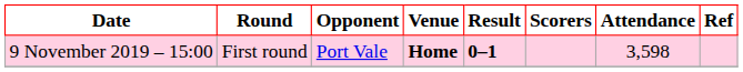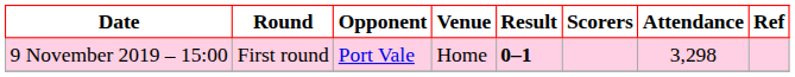 <table class="wikitable">
 <tr>
 <th style="background:#FFFFFF; color:black; border:1px solid red;">Date</th>
 <th style="background:#FFFFFF; color:black; border:1px solid red;">Round</th>
 <th style="background:#FFFFFF; color:black; border:1px solid red;">Opponent</th>
 <th style="background:#FFFFFF; color:black; border:1px solid red;">Venue</th>
 <th style="background:#FFFFFF; color:black; border:1px solid red;">Result</th>
 <th style="background:#FFFFFF; color:black; border:1px solid red;">Scorers</th>
 <th style="background:#FFFFFF; color:black; border:1px solid red;">Attendance</th>
 <th style="background:#FFFFFF; color:black; border:1px solid red;">Ref</th>
 </tr>
 <tr bgcolor = "#ffd0e3">
 <td>9 November 2019 – 15:00</td>
 <td align="center">First round</td>
 <td><a href='#'>Port Vale</a></td>
-<td><strong>Home</strong></td>
+<td>Home</td>
 <td><strong>0–1</strong></td>
 <td> </td>
-<td align="center">3,598</td>
+<td align="center">3,298</td>
 <td></td>
 </tr>
 <tr bgcolor = "#ffd0e3">
 </tr>
 </table>
